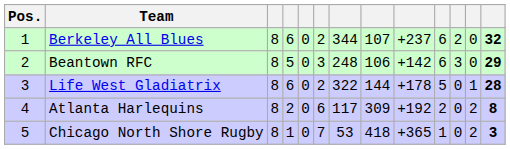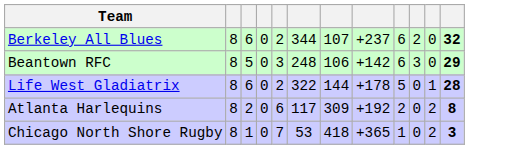 <table class="wikitable" style="text-align: center;">
 <tr>
-<th>Pos.</th>
 <th>Team</th>
 <th></th>
 <th></th>
 <th></th>
 <th></th>
 <th></th>
 <th></th>
 <th></th>
 <th></th>
 <th></th>
 <th></th>
 <th></th>
 </tr>
 <tr bgcolor=ccffcc>
-<td>1</td>
 <td align="left"><a href='#'>Berkeley All Blues</a></td>
 <td>8</td>
 <td>6</td>
 <td>0</td>
 <td>2</td>
 <td>344</td>
 <td>107</td>
 <td>+237</td>
 <td>6</td>
 <td>2</td>
 <td>0</td>
 <td><strong>32</strong></td>
 </tr>
 <tr bgcolor=ccffcc>
-<td>2</td>
 <td align="left">Beantown RFC</td>
 <td>8</td>
 <td>5</td>
 <td>0</td>
 <td>3</td>
 <td>248</td>
 <td>106</td>
 <td>+142</td>
 <td>6</td>
 <td>3</td>
 <td>0</td>
 <td><strong>29</strong></td>
 </tr>
 <tr bgcolor=ccccff>
-<td>3</td>
 <td align="left"><a href='#'>Life West Gladiatrix</a></td>
 <td>8</td>
 <td>6</td>
 <td>0</td>
 <td>2</td>
 <td>322</td>
 <td>144</td>
 <td>+178</td>
 <td>5</td>
 <td>0</td>
 <td>1</td>
 <td><strong>28</strong></td>
 </tr>
 <tr bgcolor=ccccff>
-<td>4</td>
 <td align="left">Atlanta Harlequins</td>
 <td>8</td>
 <td>2</td>
 <td>0</td>
 <td>6</td>
 <td>117</td>
 <td>309</td>
 <td>+192</td>
 <td>2</td>
 <td>0</td>
 <td>2</td>
 <td><strong>8</strong></td>
 </tr>
 <tr bgcolor=ccccff>
-<td>5</td>
 <td align="left">Chicago North Shore Rugby</td>
 <td>8</td>
 <td>1</td>
 <td>0</td>
 <td>7</td>
 <td>53</td>
 <td>418</td>
 <td>+365</td>
 <td>1</td>
 <td>0</td>
 <td>2</td>
 <td><strong>3</strong></td>
 </tr>
 </table>
